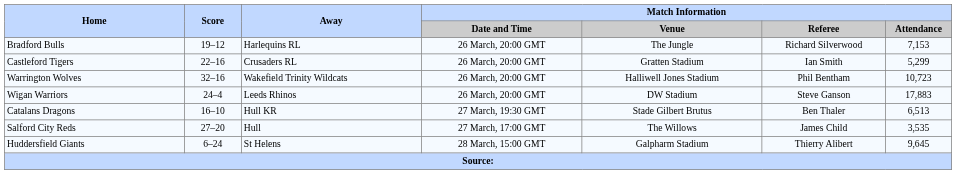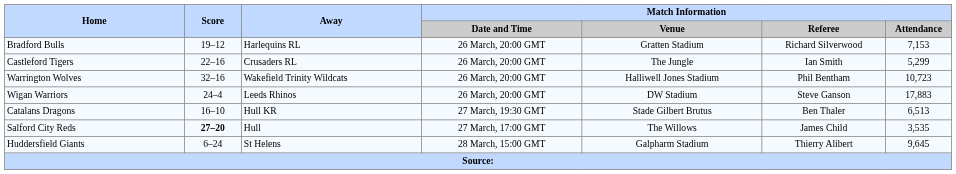 <table border=1 style="border-collapse:collapse; font-size:80%; text-align:center;" cellpadding=3 cellspacing=0 width=100%>
 <tr bgcolor=#C1D8FF>
 <th rowspan=2 width=19%>Home</th>
 <th rowspan=2 width=6%>Score</th>
 <th rowspan=2 width=19%>Away</th>
 <th colspan=6>Match Information</th>
 </tr>
 <tr bgcolor=#CCCCCC>
 <th width=17%>Date and Time</th>
 <th width=19%>Venue</th>
 <th width=13%>Referee</th>
 <th width=7%>Attendance</th>
 </tr>
 <tr bgcolor=#F5FAFF>
 <td align=left> Bradford Bulls</td>
 <td>19–12</td>
 <td align=left> Harlequins RL</td>
 <td>26 March, 20:00 GMT</td>
-<td>The Jungle</td>
+<td>Gratten Stadium</td>
 <td>Richard Silverwood</td>
 <td>7,153</td>
 </tr>
 <tr bgcolor=#F5FAFF>
 <td align=left> Castleford Tigers</td>
 <td>22–16</td>
 <td align=left> Crusaders RL</td>
 <td>26 March, 20:00 GMT</td>
-<td>Gratten Stadium</td>
+<td>The Jungle</td>
 <td>Ian Smith</td>
 <td>5,299</td>
 </tr>
 <tr bgcolor=#F5FAFF>
 <td align=left> Warrington Wolves</td>
 <td>32–16</td>
 <td align=left> Wakefield Trinity Wildcats</td>
 <td>26 March, 20:00 GMT</td>
 <td>Halliwell Jones Stadium</td>
 <td>Phil Bentham</td>
 <td>10,723</td>
 </tr>
 <tr bgcolor=#F5FAFF>
 <td align=left> Wigan Warriors</td>
 <td>24–4</td>
 <td align=left> Leeds Rhinos</td>
 <td>26 March, 20:00 GMT</td>
 <td>DW Stadium</td>
 <td>Steve Ganson</td>
 <td>17,883</td>
 </tr>
 <tr bgcolor=#F5FAFF>
 <td align=left> Catalans Dragons</td>
 <td>16–10</td>
 <td align=left> Hull KR</td>
 <td>27 March, 19:30 GMT</td>
 <td>Stade Gilbert Brutus</td>
 <td>Ben Thaler</td>
 <td>6,513</td>
 </tr>
 <tr bgcolor=#F5FAFF>
 <td align=left> Salford City Reds</td>
-<td>27–20</td>
+<td><strong>27–20</strong></td>
 <td align=left> Hull</td>
 <td>27 March, 17:00 GMT</td>
 <td>The Willows</td>
 <td>James Child</td>
 <td>3,535</td>
 </tr>
 <tr bgcolor=#F5FAFF>
 <td align=left> Huddersfield Giants</td>
 <td>6–24</td>
 <td align=left> St Helens</td>
 <td>28 March, 15:00 GMT</td>
 <td>Galpharm Stadium</td>
 <td>Thierry Alibert</td>
 <td>9,645</td>
 </tr>
 <tr bgcolor=#C1D8FF>
 <th colspan="12">Source:</th>
 </tr>
 </table>
